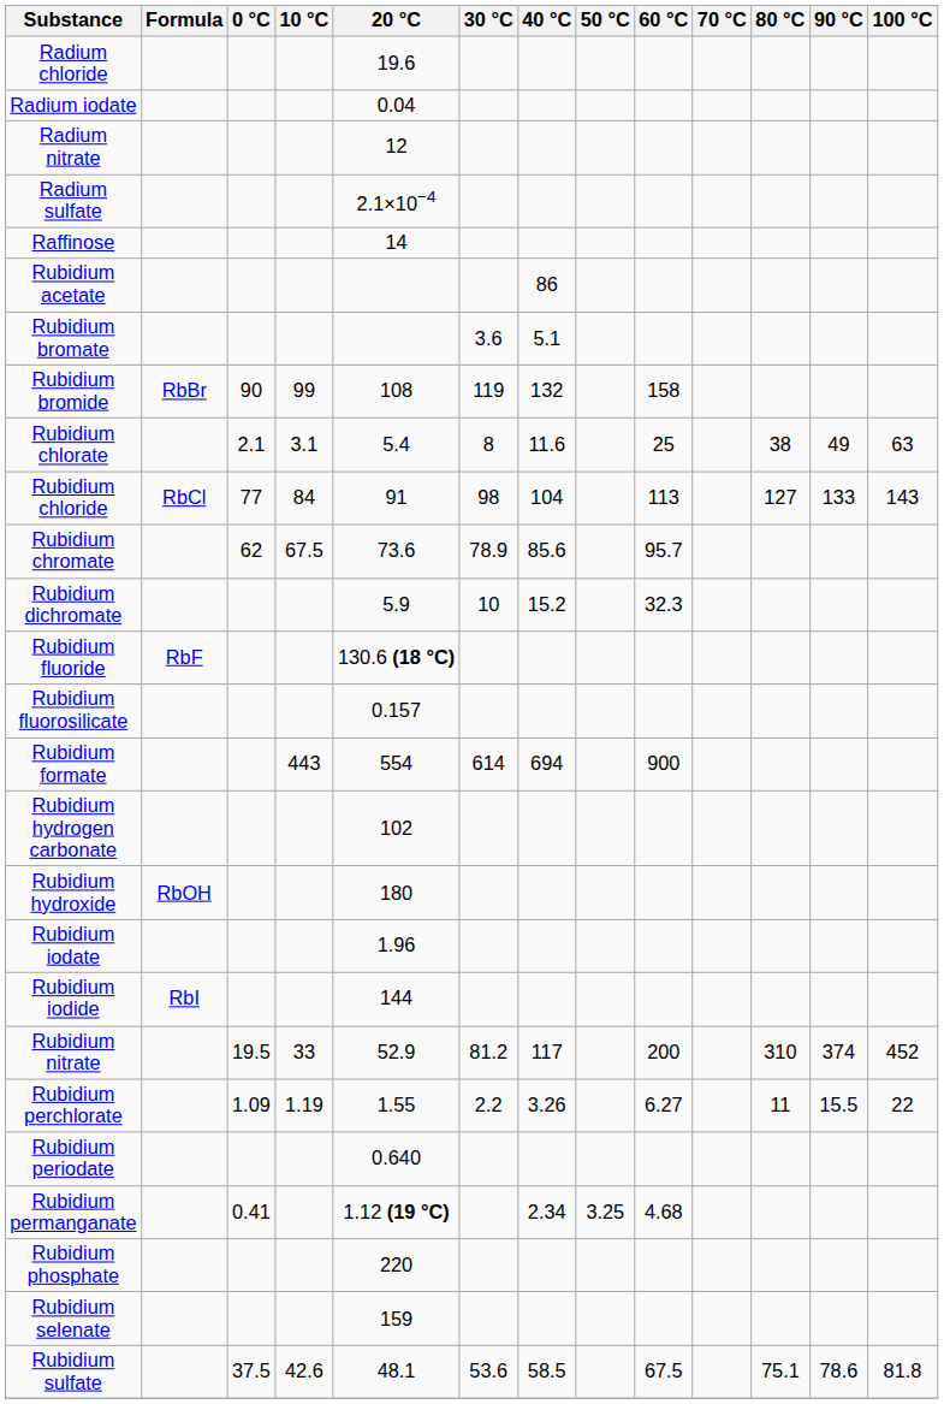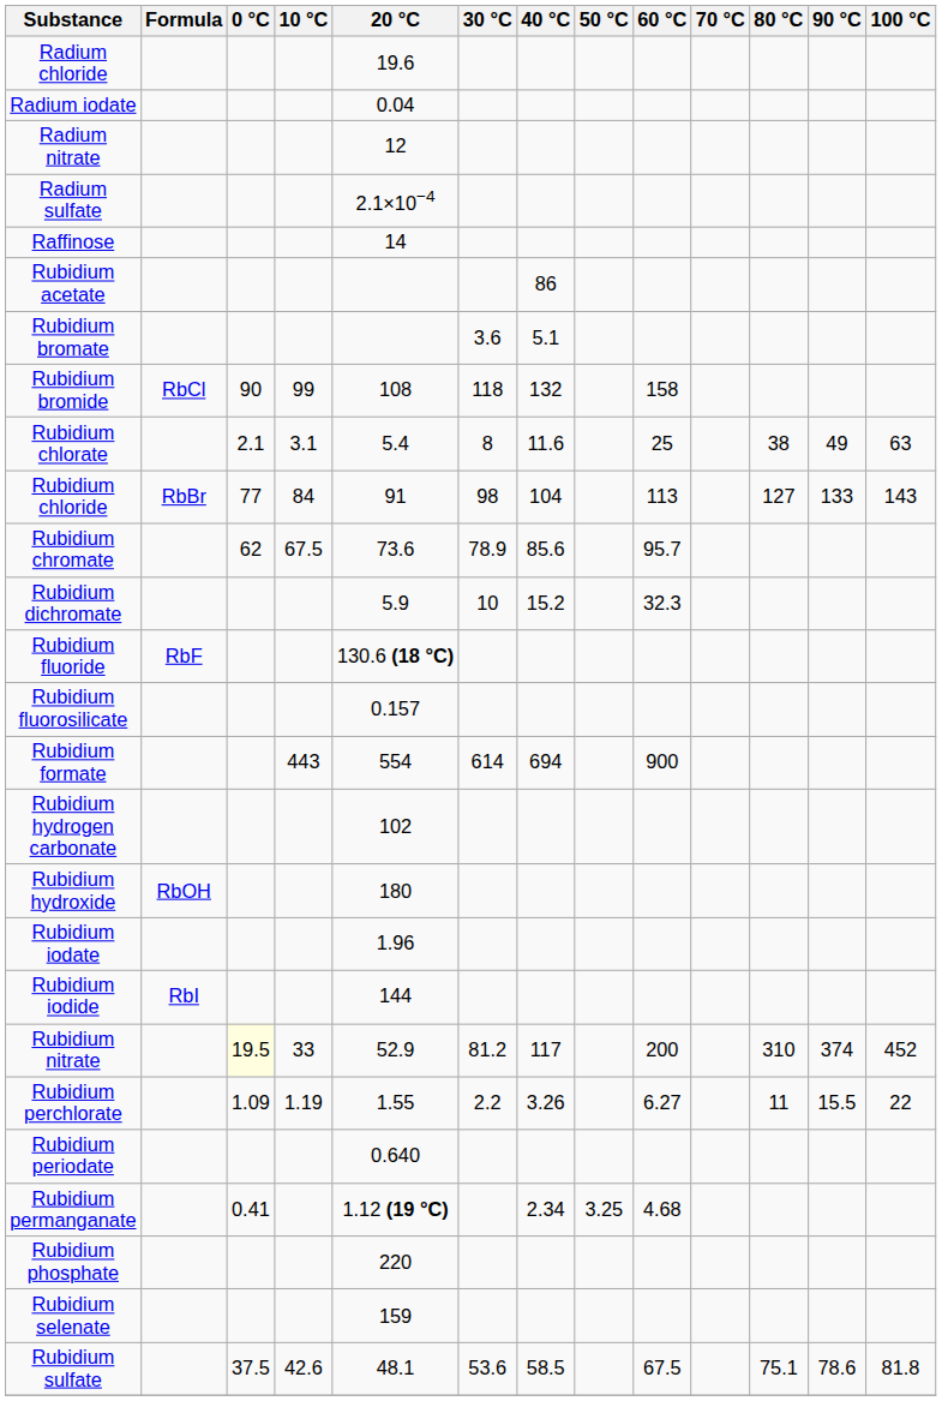 <table class="wikitable sticky-header sortable" style="text-align:center;font-size: 10ml;">
 <tr>
 <th scope="col" style="width: 4em;">Substance</th>
 <th scope="col" class="unsortable" style="width: 3em;">Formula</th>
 <th scope="col">0 °C</th>
 <th scope="col">10 °C</th>
 <th scope="col">20 °C</th>
 <th scope="col">30 °C</th>
 <th scope="col">40 °C</th>
 <th scope="col">50 °C</th>
 <th scope="col">60 °C</th>
 <th scope="col">70 °C</th>
 <th scope="col">80 °C</th>
 <th scope="col">90 °C</th>
 <th scope="col">100 °C</th>
 </tr>
 <tr>
 <td><a href='#'>Radium chloride</a></td>
 <td><a href='#'></a></td>
 <td></td>
 <td></td>
 <td>19.6</td>
 <td></td>
 <td></td>
 <td></td>
 <td></td>
 <td></td>
 <td></td>
 <td></td>
 <td></td>
 </tr>
 <tr>
 <td><a href='#'>Radium iodate</a></td>
 <td><a href='#'></a></td>
 <td></td>
 <td></td>
 <td>0.04</td>
 <td></td>
 <td></td>
 <td></td>
 <td></td>
 <td></td>
 <td></td>
 <td></td>
 <td></td>
 </tr>
 <tr>
 <td><a href='#'>Radium nitrate</a></td>
 <td><a href='#'></a></td>
 <td></td>
 <td></td>
 <td>12</td>
 <td></td>
 <td></td>
 <td></td>
 <td></td>
 <td></td>
 <td></td>
 <td></td>
 <td></td>
 </tr>
 <tr>
 <td><a href='#'>Radium sulfate</a></td>
 <td><a href='#'></a></td>
 <td></td>
 <td></td>
 <td>2.1×10<sup>−4</sup></td>
 <td></td>
 <td></td>
 <td></td>
 <td></td>
 <td></td>
 <td></td>
 <td></td>
 <td></td>
 </tr>
 <tr>
 <td><a href='#'>Raffinose</a></td>
 <td><a href='#'></a></td>
 <td></td>
 <td></td>
 <td>14</td>
 <td></td>
 <td></td>
 <td></td>
 <td></td>
 <td></td>
 <td></td>
 <td></td>
 <td></td>
 </tr>
 <tr>
 <td><a href='#'>Rubidium acetate</a></td>
 <td><a href='#'></a></td>
 <td></td>
 <td></td>
 <td></td>
 <td></td>
 <td>86</td>
 <td></td>
 <td></td>
 <td></td>
 <td></td>
 <td></td>
 <td></td>
 </tr>
 <tr>
 <td><a href='#'>Rubidium bromate</a></td>
 <td><a href='#'></a></td>
 <td></td>
 <td></td>
 <td></td>
 <td>3.6</td>
 <td>5.1</td>
 <td></td>
 <td></td>
 <td></td>
 <td></td>
 <td></td>
 <td></td>
 </tr>
 <tr>
 <td><a href='#'>Rubidium bromide</a></td>
-<td><a href='#'>RbBr</a></td>
+<td><a href='#'>RbCl</a></td>
 <td>90</td>
 <td>99</td>
 <td>108</td>
-<td>119</td>
+<td>118</td>
 <td>132</td>
 <td></td>
 <td>158</td>
 <td></td>
 <td></td>
 <td></td>
 <td></td>
 </tr>
 <tr>
 <td><a href='#'>Rubidium chlorate</a></td>
 <td><a href='#'></a></td>
 <td>2.1</td>
 <td>3.1</td>
 <td>5.4</td>
 <td>8</td>
 <td>11.6</td>
 <td></td>
 <td>25</td>
 <td></td>
 <td>38</td>
 <td>49</td>
 <td>63</td>
 </tr>
 <tr>
 <td><a href='#'>Rubidium chloride</a></td>
-<td><a href='#'>RbCl</a></td>
+<td><a href='#'>RbBr</a></td>
 <td>77</td>
 <td>84</td>
 <td>91</td>
 <td>98</td>
 <td>104</td>
 <td></td>
 <td>113</td>
 <td></td>
 <td>127</td>
 <td>133</td>
 <td>143</td>
 </tr>
 <tr>
 <td><a href='#'>Rubidium chromate</a></td>
 <td><a href='#'></a></td>
 <td>62</td>
 <td>67.5</td>
 <td>73.6</td>
 <td>78.9</td>
 <td>85.6</td>
 <td></td>
 <td>95.7</td>
 <td></td>
 <td></td>
 <td></td>
 <td></td>
 </tr>
 <tr>
 <td><a href='#'>Rubidium dichromate</a></td>
 <td><a href='#'></a></td>
 <td></td>
 <td></td>
 <td>5.9</td>
 <td>10</td>
 <td>15.2</td>
 <td></td>
 <td>32.3</td>
 <td></td>
 <td></td>
 <td></td>
 <td></td>
 </tr>
 <tr>
 <td><a href='#'>Rubidium fluoride</a></td>
 <td><a href='#'>RbF</a></td>
 <td></td>
 <td></td>
 <td>130.6 <strong>(18 °C)</strong></td>
 <td></td>
 <td></td>
 <td></td>
 <td></td>
 <td></td>
 <td></td>
 <td></td>
 <td></td>
 </tr>
 <tr>
 <td><a href='#'>Rubidium fluorosilicate</a></td>
 <td><a href='#'></a></td>
 <td></td>
 <td></td>
 <td>0.157</td>
 <td></td>
 <td></td>
 <td></td>
 <td></td>
 <td></td>
 <td></td>
 <td></td>
 <td></td>
 </tr>
 <tr>
 <td><a href='#'>Rubidium formate</a></td>
 <td><a href='#'></a></td>
 <td></td>
 <td>443</td>
 <td>554</td>
 <td>614</td>
 <td>694</td>
 <td></td>
 <td>900</td>
 <td></td>
 <td></td>
 <td></td>
 <td></td>
 </tr>
 <tr>
 <td><a href='#'>Rubidium hydrogen carbonate</a></td>
 <td><a href='#'></a></td>
 <td></td>
 <td></td>
 <td>102</td>
 <td></td>
 <td></td>
 <td></td>
 <td></td>
 <td></td>
 <td></td>
 <td></td>
 <td></td>
 </tr>
 <tr>
 <td><a href='#'>Rubidium hydroxide</a></td>
 <td><a href='#'>RbOH</a></td>
 <td></td>
 <td></td>
 <td>180</td>
 <td></td>
 <td></td>
 <td></td>
 <td></td>
 <td></td>
 <td></td>
 <td></td>
 <td></td>
 </tr>
 <tr>
 <td><a href='#'>Rubidium iodate</a></td>
 <td><a href='#'></a></td>
 <td></td>
 <td></td>
 <td>1.96</td>
 <td></td>
 <td></td>
 <td></td>
 <td></td>
 <td></td>
 <td></td>
 <td></td>
 <td></td>
 </tr>
 <tr>
 <td><a href='#'>Rubidium iodide</a></td>
 <td><a href='#'>RbI</a></td>
 <td></td>
 <td></td>
 <td>144</td>
 <td></td>
 <td></td>
 <td></td>
 <td></td>
 <td></td>
 <td></td>
 <td></td>
 <td></td>
 </tr>
 <tr>
 <td><a href='#'>Rubidium nitrate</a></td>
 <td><a href='#'></a></td>
-<td>19.5</td>
+<td style="background: lightyellow;">19.5</td>
 <td>33</td>
 <td>52.9</td>
 <td>81.2</td>
 <td>117</td>
 <td></td>
 <td>200</td>
 <td></td>
 <td>310</td>
 <td>374</td>
 <td>452</td>
 </tr>
 <tr>
 <td><a href='#'>Rubidium perchlorate</a></td>
 <td><a href='#'></a></td>
 <td>1.09</td>
 <td>1.19</td>
 <td>1.55</td>
 <td>2.2</td>
 <td>3.26</td>
 <td></td>
 <td>6.27</td>
 <td></td>
 <td>11</td>
 <td>15.5</td>
 <td>22</td>
 </tr>
 <tr>
 <td><a href='#'>Rubidium periodate</a></td>
 <td><a href='#'></a></td>
 <td></td>
 <td></td>
 <td>0.640</td>
 <td></td>
 <td></td>
 <td></td>
 <td></td>
 <td></td>
 <td></td>
 <td></td>
 <td></td>
 </tr>
 <tr>
 <td><a href='#'>Rubidium permanganate</a></td>
 <td><a href='#'></a></td>
 <td>0.41</td>
 <td></td>
 <td>1.12 <strong>(19 °C)</strong></td>
 <td></td>
 <td>2.34</td>
 <td>3.25</td>
 <td>4.68</td>
 <td></td>
 <td></td>
 <td></td>
 <td></td>
 </tr>
 <tr>
 <td><a href='#'>Rubidium phosphate</a></td>
 <td><a href='#'></a></td>
 <td></td>
 <td></td>
 <td>220</td>
 <td></td>
 <td></td>
 <td></td>
 <td></td>
 <td></td>
 <td></td>
 <td></td>
 <td></td>
 </tr>
 <tr>
 <td><a href='#'>Rubidium selenate</a></td>
 <td><a href='#'></a></td>
 <td></td>
 <td></td>
 <td>159</td>
 <td></td>
 <td></td>
 <td></td>
 <td></td>
 <td></td>
 <td></td>
 <td></td>
 <td></td>
 </tr>
 <tr>
 <td><a href='#'>Rubidium sulfate</a></td>
 <td><a href='#'></a></td>
 <td>37.5</td>
 <td>42.6</td>
 <td>48.1</td>
 <td>53.6</td>
 <td>58.5</td>
 <td></td>
 <td>67.5</td>
 <td></td>
 <td>75.1</td>
 <td>78.6</td>
 <td>81.8</td>
 </tr>
 <tr>
 </tr>
 </table>
